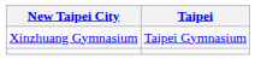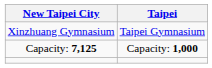 <table class="wikitable" style="margin:1em auto; text-align:center;">
 <tr>
 <th><a href='#'>New Taipei City</a></th>
 <th><a href='#'>Taipei</a></th>
 </tr>
 <tr>
 <td><a href='#'>Xinzhuang Gymnasium</a></td>
 <td><a href='#'>Taipei Gymnasium</a></td>
 </tr>
 <tr>
+<td>Capacity: <strong>7,125</strong></td>
+<td>Capacity: <strong>1,000</strong></td>
+</tr>
+<tr>
 <td></td>
 <td></td>
 </tr>
 </table>
